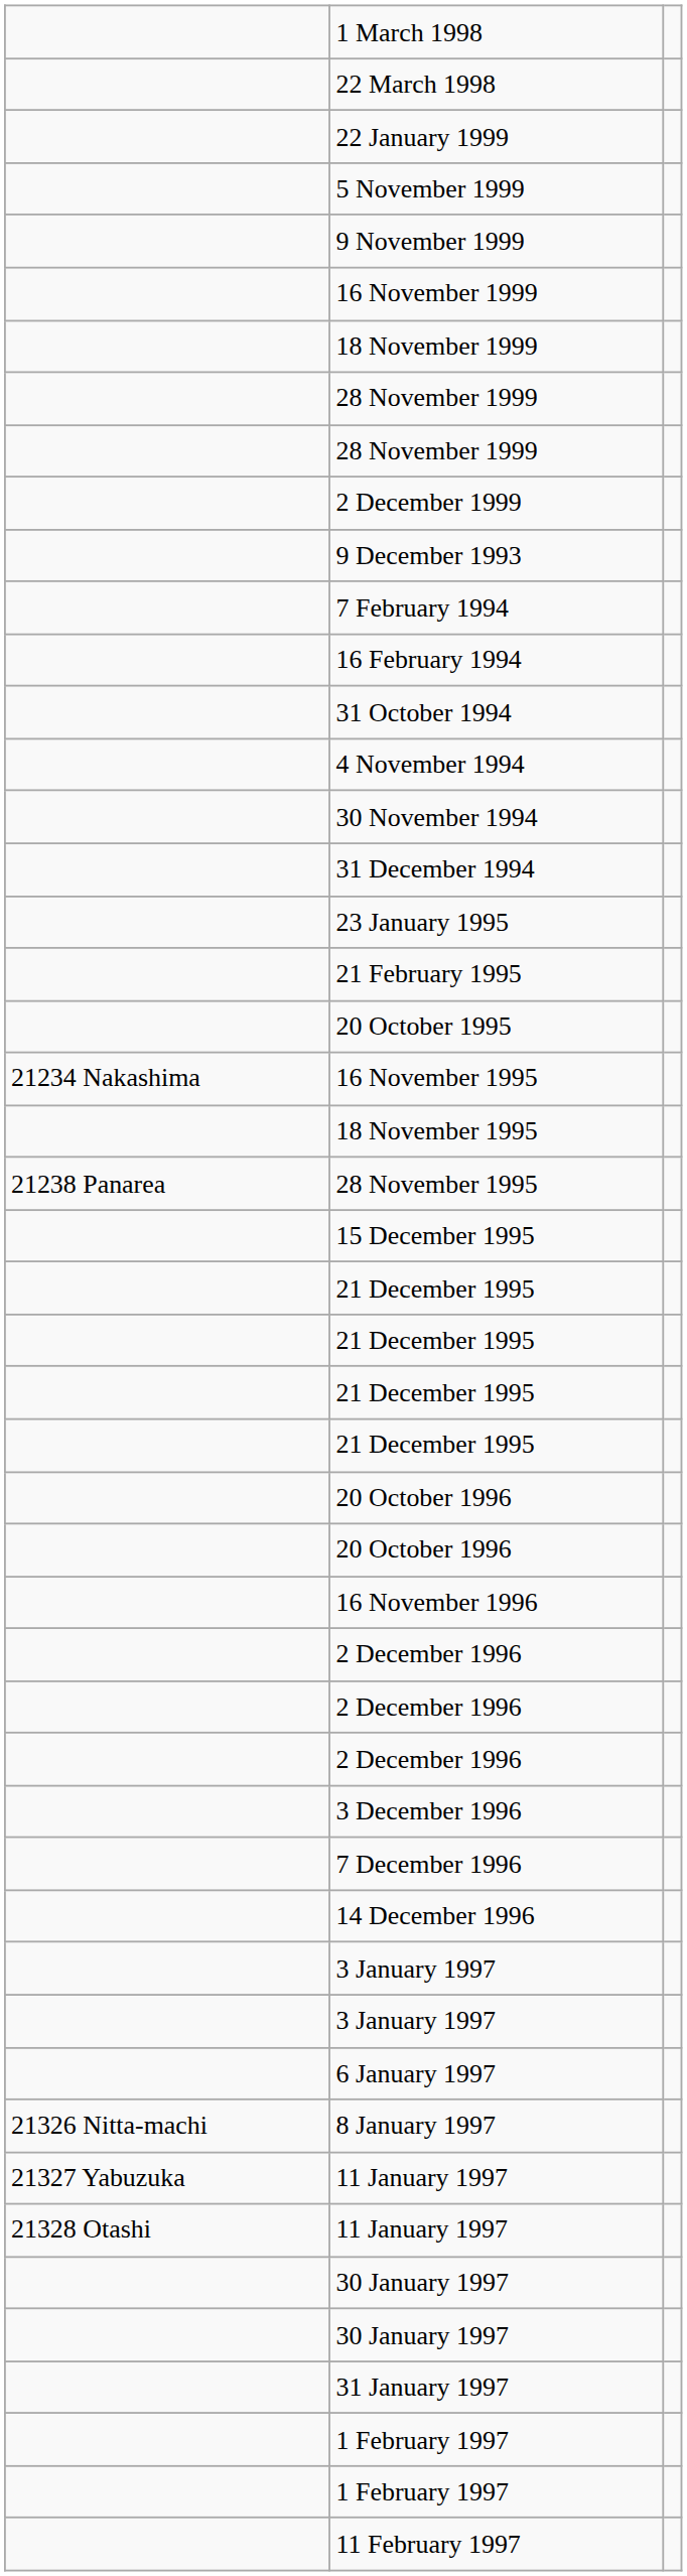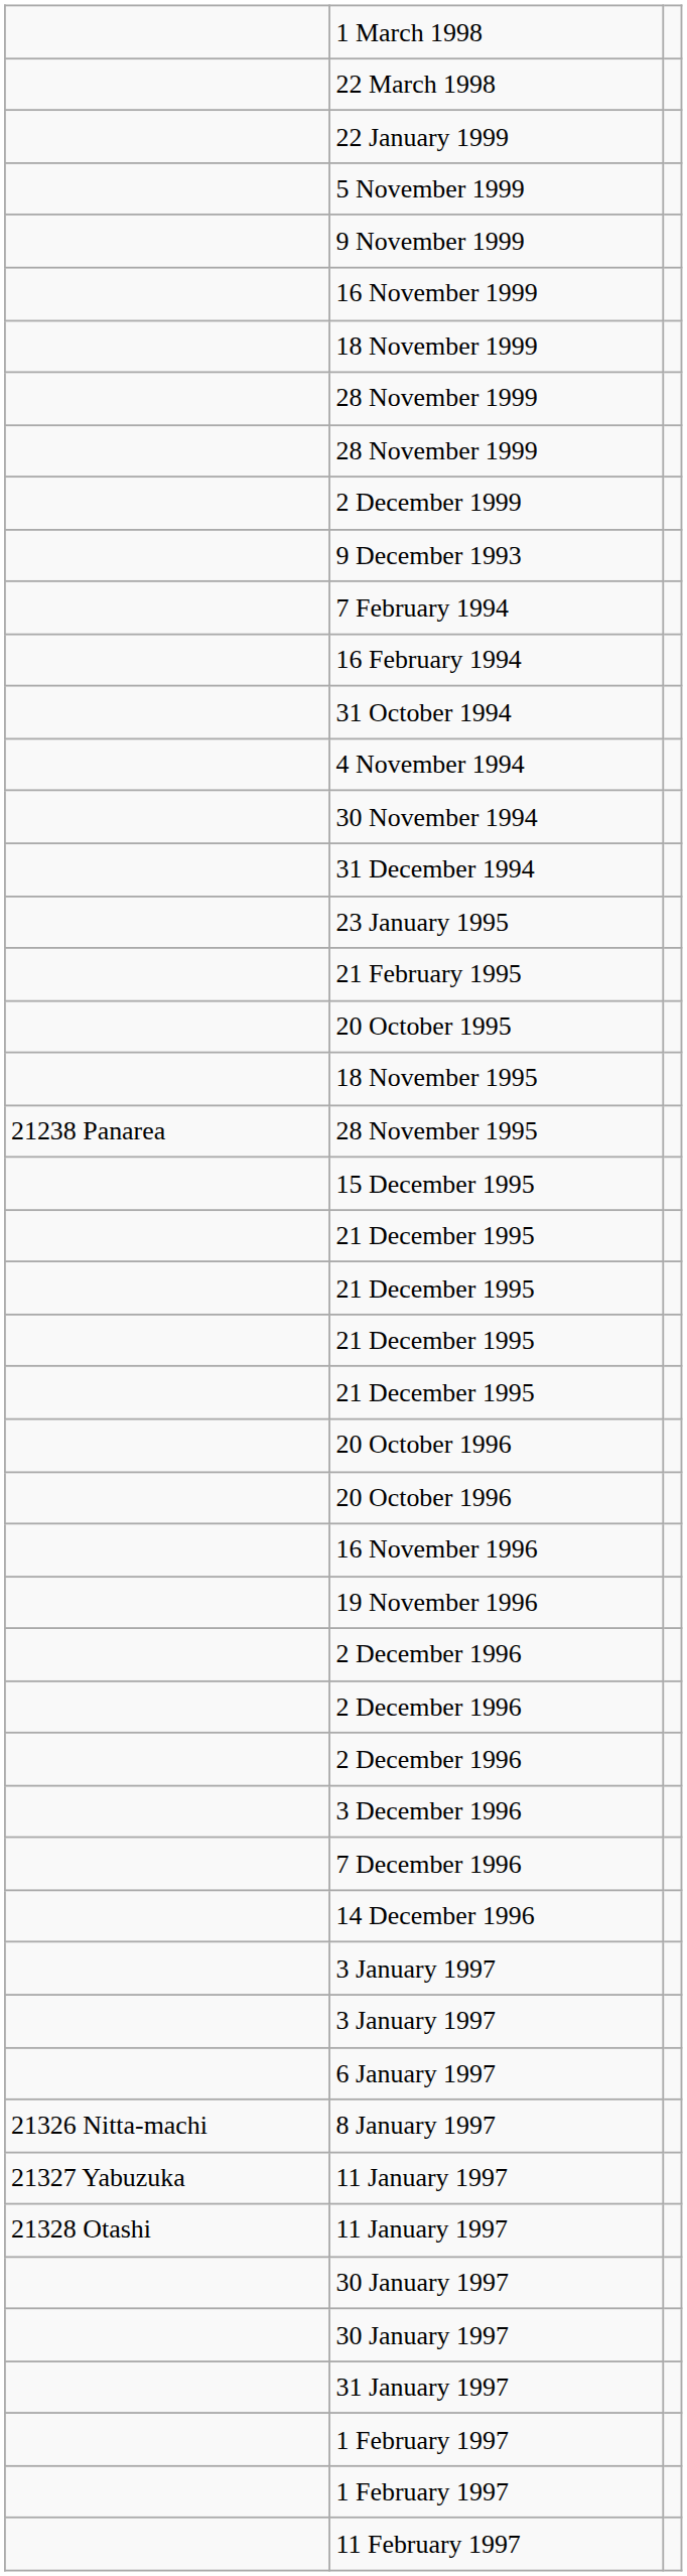 <table class="wikitable" style="font-size: 89%; float: left; width: 26em; margin-right: 1em; height: 1400px">
 <tr>
 <td></td>
 <td>1 March 1998</td>
 <td></td>
 </tr>
 <tr>
 <td></td>
 <td>22 March 1998</td>
 <td></td>
 </tr>
 <tr>
 <td></td>
 <td>22 January 1999</td>
 <td></td>
 </tr>
 <tr>
 <td></td>
 <td>5 November 1999</td>
 <td></td>
 </tr>
 <tr>
 <td></td>
 <td>9 November 1999</td>
 <td></td>
 </tr>
 <tr>
 <td></td>
 <td>16 November 1999</td>
 <td></td>
 </tr>
 <tr>
 <td></td>
 <td>18 November 1999</td>
 <td></td>
 </tr>
 <tr>
 <td></td>
 <td>28 November 1999</td>
 <td></td>
 </tr>
 <tr>
 <td></td>
 <td>28 November 1999</td>
 <td></td>
 </tr>
 <tr>
 <td></td>
 <td>2 December 1999</td>
 <td></td>
 </tr>
 <tr>
 <td></td>
 <td>9 December 1993</td>
 <td></td>
 </tr>
 <tr>
 <td></td>
 <td>7 February 1994</td>
 <td></td>
 </tr>
 <tr>
 <td></td>
 <td>16 February 1994</td>
 <td></td>
 </tr>
 <tr>
 <td></td>
 <td>31 October 1994</td>
 <td></td>
 </tr>
 <tr>
 <td></td>
 <td>4 November 1994</td>
 <td></td>
 </tr>
 <tr>
 <td></td>
 <td>30 November 1994</td>
 <td></td>
 </tr>
 <tr>
 <td></td>
 <td>31 December 1994</td>
 <td></td>
 </tr>
 <tr>
 <td></td>
 <td>23 January 1995</td>
 <td></td>
 </tr>
 <tr>
 <td></td>
 <td>21 February 1995</td>
 <td></td>
 </tr>
 <tr>
 <td></td>
 <td>20 October 1995</td>
 <td></td>
 </tr>
 <tr>
-<td>21234 Nakashima</td>
-<td>16 November 1995</td>
-<td></td>
-</tr>
-<tr>
 <td></td>
 <td>18 November 1995</td>
 <td></td>
 </tr>
 <tr>
 <td>21238 Panarea</td>
 <td>28 November 1995</td>
 <td></td>
 </tr>
 <tr>
 <td></td>
 <td>15 December 1995</td>
 <td></td>
 </tr>
 <tr>
 <td></td>
 <td>21 December 1995</td>
 <td></td>
 </tr>
 <tr>
 <td></td>
 <td>21 December 1995</td>
 <td></td>
 </tr>
 <tr>
 <td></td>
 <td>21 December 1995</td>
 <td></td>
 </tr>
 <tr>
 <td></td>
 <td>21 December 1995</td>
 <td></td>
 </tr>
 <tr>
 <td></td>
 <td>20 October 1996</td>
 <td></td>
 </tr>
 <tr>
 <td></td>
 <td>20 October 1996</td>
 <td></td>
 </tr>
 <tr>
 <td></td>
 <td>16 November 1996</td>
+<td></td>
+</tr>
+<tr>
+<td></td>
+<td>19 November 1996</td>
 <td></td>
 </tr>
 <tr>
 <td></td>
 <td>2 December 1996</td>
 <td></td>
 </tr>
 <tr>
 <td></td>
 <td>2 December 1996</td>
 <td></td>
 </tr>
 <tr>
 <td></td>
 <td>2 December 1996</td>
 <td></td>
 </tr>
 <tr>
 <td></td>
 <td>3 December 1996</td>
 <td></td>
 </tr>
 <tr>
 <td></td>
 <td>7 December 1996</td>
 <td></td>
 </tr>
 <tr>
 <td></td>
 <td>14 December 1996</td>
 <td></td>
 </tr>
 <tr>
 <td></td>
 <td>3 January 1997</td>
 <td></td>
 </tr>
 <tr>
 <td></td>
 <td>3 January 1997</td>
 <td></td>
 </tr>
 <tr>
 <td></td>
 <td>6 January 1997</td>
 <td></td>
 </tr>
 <tr>
 <td>21326 Nitta-machi</td>
 <td>8 January 1997</td>
 <td></td>
 </tr>
 <tr>
 <td>21327 Yabuzuka</td>
 <td>11 January 1997</td>
 <td></td>
 </tr>
 <tr>
 <td>21328 Otashi</td>
 <td>11 January 1997</td>
 <td></td>
 </tr>
 <tr>
 <td></td>
 <td>30 January 1997</td>
 <td></td>
 </tr>
 <tr>
 <td></td>
 <td>30 January 1997</td>
 <td></td>
 </tr>
 <tr>
 <td></td>
 <td>31 January 1997</td>
 <td></td>
 </tr>
 <tr>
 <td></td>
 <td>1 February 1997</td>
 <td></td>
 </tr>
 <tr>
 <td></td>
 <td>1 February 1997</td>
 <td></td>
 </tr>
 <tr>
 <td></td>
 <td>11 February 1997</td>
 <td></td>
 </tr>
 </table>
